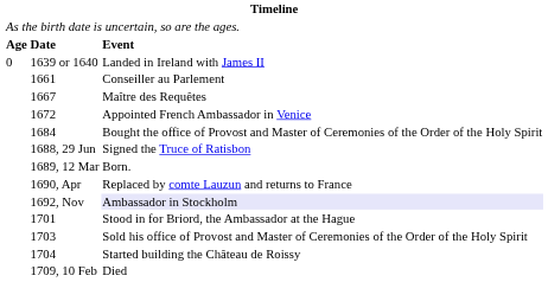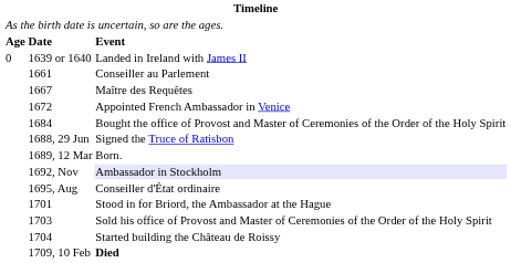 <table>
 <tr>
 <th colspan=3>Timeline</th>
 </tr>
 <tr>
 <td colspan=3><em>As the birth date is uncertain, so are the ages.</em></td>
 </tr>
 <tr>
 <th align="left">Age</th>
 <th align="left">Date</th>
 <th align="left">Event</th>
 </tr>
 <tr>
 <td>0</td>
 <td>1639 or 1640</td>
 <td>Landed in Ireland with <a href='#'>James II</a></td>
 </tr>
 <tr>
 <td></td>
 <td>1661</td>
 <td>Conseiller au Parlement</td>
 </tr>
 <tr>
 <td></td>
 <td>1667</td>
 <td>Maître des Requêtes</td>
 </tr>
 <tr>
 <td></td>
 <td>1672</td>
 <td>Appointed French Ambassador in <a href='#'>Venice</a></td>
 </tr>
 <tr>
 <td></td>
 <td>1684</td>
 <td>Bought the office of Provost and Master of Ceremonies of the Order of the Holy Spirit</td>
 </tr>
 <tr>
 <td></td>
 <td>1688, 29 Jun</td>
 <td>Signed the <a href='#'>Truce of Ratisbon</a></td>
 </tr>
 <tr>
 <td></td>
 <td>1689, 12 Mar</td>
 <td>Born.</td>
 </tr>
 <tr>
 <td></td>
-<td>1690, Apr</td>
-<td>Replaced by <a href='#'>comte Lauzun</a> and returns to France</td>
+<td>1692, Nov</td>
+<td style="background: lavender;">Ambassador in Stockholm</td>
 </tr>
 <tr>
 <td></td>
-<td>1692, Nov</td>
-<td style="background: lavender;">Ambassador in Stockholm</td>
+<td>1695, Aug</td>
+<td>Conseiller d'État ordinaire</td>
 </tr>
 <tr>
 <td></td>
 <td>1701</td>
 <td>Stood in for Briord, the Ambassador at the Hague</td>
 </tr>
 <tr>
 <td></td>
 <td>1703</td>
 <td>Sold his office of Provost and Master of Ceremonies of the Order of the Holy Spirit</td>
 </tr>
 <tr>
 <td></td>
 <td>1704</td>
 <td>Started building the Château de Roissy</td>
 </tr>
 <tr>
 <td></td>
 <td>1709, 10 Feb</td>
-<td>Died</td>
+<td><strong>Died</strong></td>
 </tr>
 </table>
